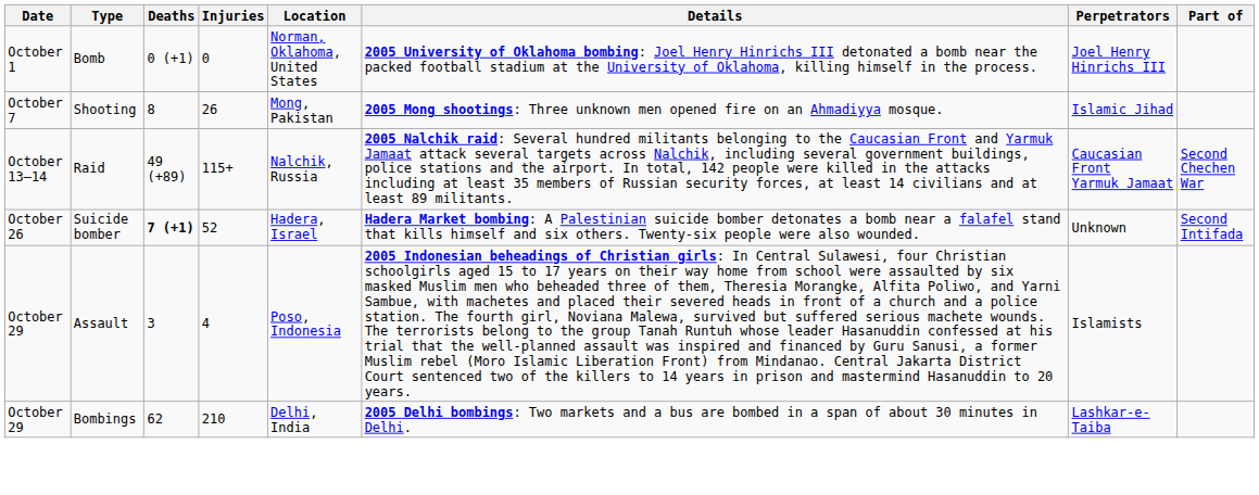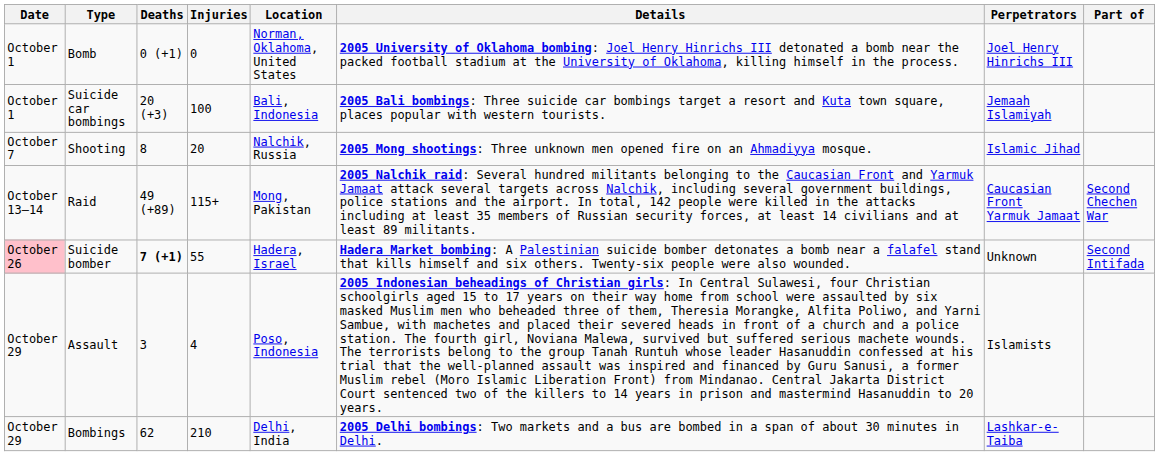 <table class="wikitable sortable" id="terrorIncidents2005Oct">
 <tr>
 <th>Date</th>
 <th>Type</th>
 <th>Deaths</th>
 <th>Injuries</th>
 <th>Location</th>
 <th>Details</th>
 <th>Perpetrators</th>
 <th>Part of</th>
 </tr>
 <tr>
 <td>October 1</td>
 <td>Bomb</td>
 <td>0 (+1)</td>
 <td>0</td>
 <td><a href='#'>Norman, Oklahoma</a>, United States</td>
 <td><strong><a href='#'>2005 University of Oklahoma bombing</a></strong>: <a href='#'>Joel Henry Hinrichs III</a> detonated a bomb near the packed football stadium at the <a href='#'>University of Oklahoma</a>, killing himself in the process.</td>
 <td><a href='#'>Joel Henry Hinrichs III</a></td>
 <td></td>
 </tr>
 <tr>
+<td>October 1</td>
+<td>Suicide car bombings</td>
+<td>20 (+3)</td>
+<td>100</td>
+<td><a href='#'>Bali</a>, <a href='#'>Indonesia</a></td>
+<td><strong><a href='#'>2005 Bali bombings</a></strong>: Three suicide car bombings target a resort and <a href='#'>Kuta</a> town square, places popular with western tourists.</td>
+<td><a href='#'>Jemaah Islamiyah</a></td>
+<td></td>
+</tr>
+<tr>
 <td>October 7</td>
 <td>Shooting</td>
 <td>8</td>
-<td>26</td>
-<td><a href='#'>Mong</a>, Pakistan</td>
+<td>20</td>
+<td><a href='#'>Nalchik</a>, Russia</td>
 <td><strong><a href='#'>2005 Mong shootings</a></strong>: Three unknown men opened fire on an <a href='#'>Ahmadiyya</a> mosque.</td>
 <td><a href='#'>Islamic Jihad</a></td>
 <td></td>
 </tr>
 <tr>
 <td>October 13–14</td>
 <td>Raid</td>
 <td>49 (+89)</td>
 <td>115+</td>
-<td><a href='#'>Nalchik</a>, Russia</td>
+<td><a href='#'>Mong</a>, Pakistan</td>
 <td><strong><a href='#'>2005 Nalchik raid</a></strong>: Several hundred militants belonging to the <a href='#'>Caucasian Front</a> and <a href='#'>Yarmuk Jamaat</a> attack several targets across <a href='#'>Nalchik</a>, including several government buildings, police stations and the airport. In total, 142 people were killed in the attacks including at least 35 members of Russian security forces, at least 14 civilians and at least 89 militants.</td>
 <td><a href='#'>Caucasian Front</a> <br> <a href='#'>Yarmuk Jamaat</a></td>
 <td><a href='#'>Second Chechen War</a></td>
 </tr>
 <tr>
-<td>October 26</td>
+<td style="background: pink;">October 26</td>
 <td>Suicide bomber</td>
 <td><strong>7 (+1)</strong></td>
-<td>52</td>
+<td>55</td>
 <td><a href='#'>Hadera</a>, <a href='#'>Israel</a></td>
 <td><strong><a href='#'>Hadera Market bombing</a></strong>: A <a href='#'>Palestinian</a> suicide bomber detonates a bomb near a <a href='#'>falafel</a> stand that kills himself and six others. Twenty-six people were also wounded.</td>
 <td>Unknown</td>
 <td><a href='#'>Second Intifada</a></td>
 </tr>
 <tr>
 <td>October 29</td>
 <td>Assault</td>
 <td>3</td>
 <td>4</td>
 <td><a href='#'>Poso</a>, <a href='#'>Indonesia</a></td>
 <td><strong><a href='#'>2005 Indonesian beheadings of Christian girls</a></strong>: In Central Sulawesi, four Christian schoolgirls aged 15 to 17 years on their way home from school were assaulted by six masked Muslim men who beheaded three of them, Theresia Morangke, Alfita Poliwo, and Yarni Sambue, with machetes and placed their severed heads in front of a church and a police station. The fourth girl, Noviana Malewa, survived but suffered serious machete wounds. The terrorists belong to the group Tanah Runtuh whose leader Hasanuddin confessed at his trial that the well-planned assault was inspired and financed by Guru Sanusi, a former Muslim rebel (Moro Islamic Liberation Front) from Mindanao. Central Jakarta District Court sentenced two of the killers to 14 years in prison and mastermind Hasanuddin to 20 years.</td>
 <td>Islamists</td>
 <td></td>
 </tr>
 <tr>
 <td>October 29</td>
 <td>Bombings</td>
 <td>62</td>
 <td>210</td>
 <td><a href='#'>Delhi</a>, India</td>
 <td><strong><a href='#'>2005 Delhi bombings</a></strong>: Two markets and a bus are bombed in a span of about 30 minutes in <a href='#'>Delhi</a>.</td>
 <td><a href='#'>Lashkar-e-Taiba</a></td>
 <td></td>
 </tr>
 </table>
